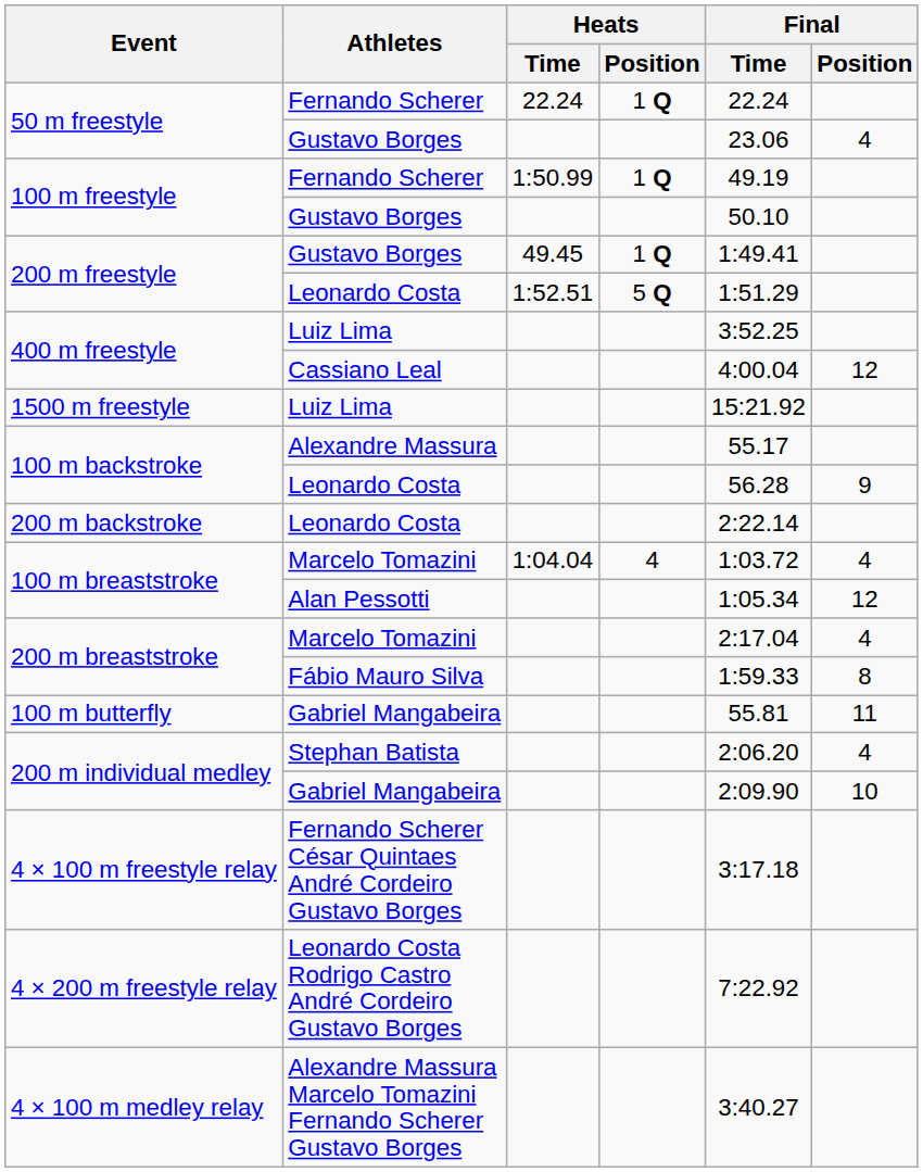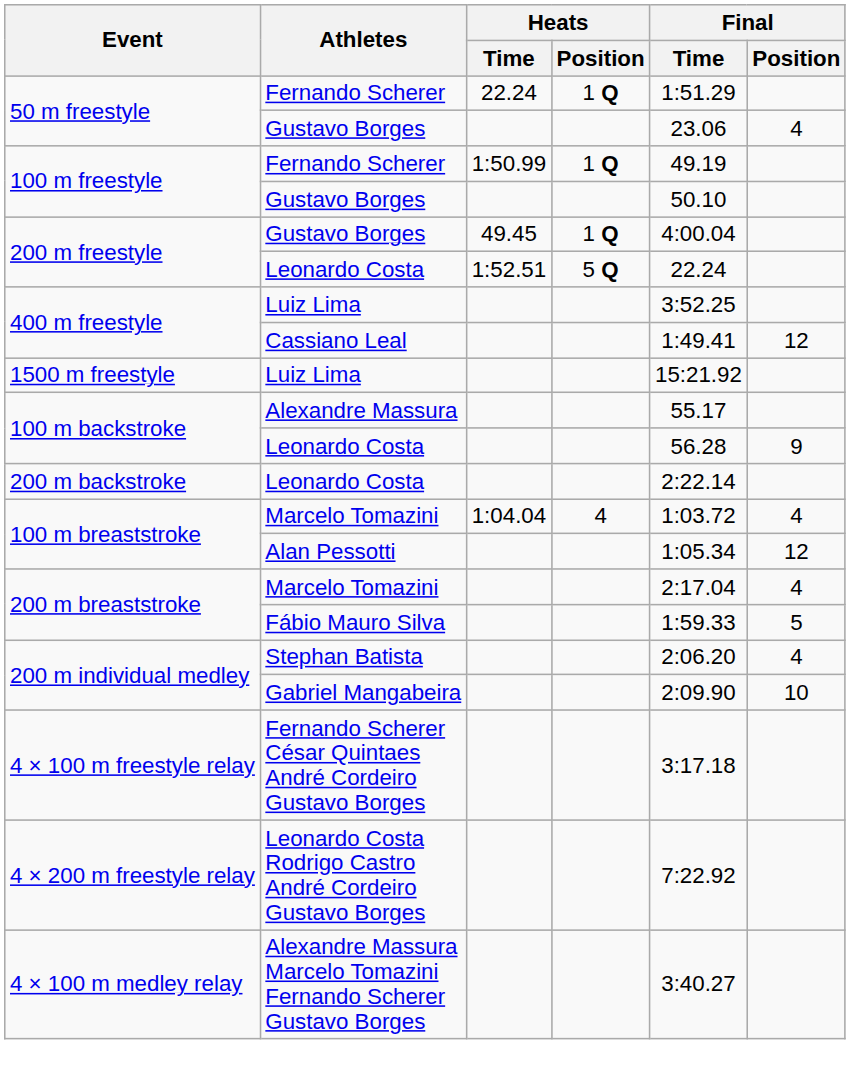 <table class="wikitable" border="1" style="font-size:90%">
 <tr>
 <th rowspan=2>Event</th>
 <th rowspan=2>Athletes</th>
 <th colspan=2>Heats</th>
 <th colspan=2>Final</th>
 </tr>
 <tr>
 <th>Time</th>
 <th>Position</th>
 <th>Time</th>
 <th>Position</th>
 </tr>
 <tr>
 <td rowspan=2><a href='#'>50 m freestyle</a></td>
 <td><a href='#'>Fernando Scherer</a></td>
 <td align=center>22.24</td>
 <td align=center>1 <strong>Q</strong></td>
-<td align=center>22.24</td>
+<td align=center>1:51.29</td>
 <td align=center></td>
 </tr>
 <tr>
 <td><a href='#'>Gustavo Borges</a></td>
 <td align=center></td>
 <td align=center></td>
 <td align=center>23.06</td>
 <td align=center>4</td>
 </tr>
 <tr>
 <td rowspan=2><a href='#'>100 m freestyle</a></td>
 <td><a href='#'>Fernando Scherer</a></td>
 <td align=center>1:50.99</td>
 <td align=center>1 <strong>Q</strong></td>
 <td align=center>49.19</td>
 <td align=center></td>
 </tr>
 <tr>
 <td><a href='#'>Gustavo Borges</a></td>
 <td align=center></td>
 <td align=center></td>
 <td align=center>50.10</td>
 <td align=center></td>
 </tr>
 <tr>
 <td rowspan=2><a href='#'>200 m freestyle</a></td>
 <td><a href='#'>Gustavo Borges</a></td>
 <td align=center>49.45</td>
 <td align=center>1 <strong>Q</strong></td>
-<td align=center>1:49.41</td>
+<td align=center>4:00.04</td>
 <td align=center></td>
 </tr>
 <tr>
 <td><a href='#'>Leonardo Costa</a></td>
 <td align=center>1:52.51</td>
 <td align=center>5 <strong>Q</strong></td>
-<td align=center>1:51.29</td>
+<td align=center>22.24</td>
 <td align=center></td>
 </tr>
 <tr>
 <td rowspan=2><a href='#'>400 m freestyle</a></td>
 <td><a href='#'>Luiz Lima</a></td>
 <td align=center></td>
 <td align=center></td>
 <td align=center>3:52.25</td>
 <td align=center></td>
 </tr>
 <tr>
 <td><a href='#'>Cassiano Leal</a></td>
 <td align=center></td>
 <td align=center></td>
-<td align=center>4:00.04</td>
+<td align=center>1:49.41</td>
 <td align=center>12</td>
 </tr>
 <tr>
 <td><a href='#'>1500 m freestyle</a></td>
 <td><a href='#'>Luiz Lima</a></td>
 <td align=center></td>
 <td align=center></td>
 <td align=center>15:21.92</td>
 <td align=center></td>
 </tr>
 <tr>
 <td rowspan=2><a href='#'>100 m backstroke</a></td>
 <td><a href='#'>Alexandre Massura</a></td>
 <td align=center></td>
 <td align=center></td>
 <td align=center>55.17</td>
 <td align=center></td>
 </tr>
 <tr>
 <td><a href='#'>Leonardo Costa</a></td>
 <td align=center></td>
 <td align=center></td>
 <td align=center>56.28</td>
 <td align=center>9</td>
 </tr>
 <tr>
 <td><a href='#'>200 m backstroke</a></td>
 <td><a href='#'>Leonardo Costa</a></td>
 <td align=center></td>
 <td align=center></td>
 <td align=center>2:22.14</td>
 <td align=center></td>
 </tr>
 <tr>
 <td rowspan=2><a href='#'>100 m breaststroke</a></td>
 <td><a href='#'>Marcelo Tomazini</a></td>
 <td align=center>1:04.04</td>
 <td align=center>4</td>
 <td align=center>1:03.72</td>
 <td align=center>4</td>
 </tr>
 <tr>
 <td><a href='#'>Alan Pessotti</a></td>
 <td align=center></td>
 <td align=center></td>
 <td align=center>1:05.34</td>
 <td align=center>12</td>
 </tr>
 <tr>
 <td rowspan=2><a href='#'>200 m breaststroke</a></td>
 <td><a href='#'>Marcelo Tomazini</a></td>
 <td align=center></td>
 <td align=center></td>
 <td align=center>2:17.04</td>
 <td align=center>4</td>
 </tr>
 <tr>
 <td><a href='#'>Fábio Mauro Silva</a></td>
 <td align=center></td>
 <td align=center></td>
 <td align=center>1:59.33</td>
-<td align=center>8</td>
-</tr>
-<tr>
-<td><a href='#'>100 m butterfly</a></td>
-<td><a href='#'>Gabriel Mangabeira</a></td>
-<td align=center></td>
-<td align=center></td>
-<td align=center>55.81</td>
-<td align=center>11</td>
+<td align=center>5</td>
 </tr>
 <tr>
 <td rowspan=2><a href='#'>200 m individual medley</a></td>
 <td><a href='#'>Stephan Batista</a></td>
 <td align=center></td>
 <td align=center></td>
 <td align=center>2:06.20</td>
 <td align=center>4</td>
 </tr>
 <tr>
 <td><a href='#'>Gabriel Mangabeira</a></td>
 <td align=center></td>
 <td align=center></td>
 <td align=center>2:09.90</td>
 <td align=center>10</td>
 </tr>
 <tr>
 <td><a href='#'>4 × 100 m freestyle relay</a></td>
 <td><a href='#'>Fernando Scherer</a><br><a href='#'>César Quintaes</a><br><a href='#'>André Cordeiro</a><br><a href='#'>Gustavo Borges</a></td>
 <td align=center></td>
 <td align=center></td>
 <td align=center>3:17.18</td>
 <td align=center></td>
 </tr>
 <tr>
 <td><a href='#'>4 × 200 m freestyle relay</a></td>
 <td><a href='#'>Leonardo Costa</a><br><a href='#'>Rodrigo Castro</a><br><a href='#'>André Cordeiro</a><br><a href='#'>Gustavo Borges</a></td>
 <td align=center></td>
 <td align=center></td>
 <td align=center>7:22.92</td>
 <td align=center></td>
 </tr>
 <tr>
 <td><a href='#'>4 × 100 m medley relay</a></td>
 <td><a href='#'>Alexandre Massura</a><br><a href='#'>Marcelo Tomazini</a><br><a href='#'>Fernando Scherer</a><br><a href='#'>Gustavo Borges</a></td>
 <td align=center></td>
 <td align=center></td>
 <td align=center>3:40.27</td>
 <td align=center></td>
 </tr>
 </table>
